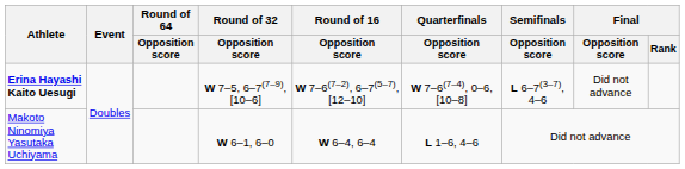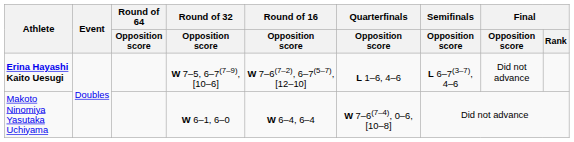 <table class=wikitable style="font-size:90%; text-align:center;">
 <tr>
 <th rowspan="2">Athlete</th>
 <th rowspan="2">Event</th>
 <th>Round of 64</th>
 <th>Round of 32</th>
 <th>Round of 16</th>
 <th>Quarterfinals</th>
 <th>Semifinals</th>
 <th colspan=2>Final</th>
 </tr>
 <tr style="font-size:95%">
 <th>Opposition<br> score</th>
 <th>Opposition<br> score</th>
 <th>Opposition<br> score</th>
 <th>Opposition<br> score</th>
 <th>Opposition<br> score</th>
 <th>Opposition<br> score</th>
 <th>Rank</th>
 </tr>
 <tr>
 <td style="text-align:left"><strong><a href='#'>Erina Hayashi</a><br>Kaito Uesugi</strong></td>
 <td style="text-align:left" rowspan=2><a href='#'>Doubles</a></td>
 <td></td>
 <td><br><strong>W</strong> 7–5, 6–7<sup>(7–9)</sup>, [10–6]</td>
 <td><br><strong>W</strong> 7–6<sup>(7–2)</sup>, 6–7<sup>(5–7)</sup>, [12–10]</td>
-<td><br><strong>W</strong> 7–6<sup>(7–4)</sup>, 0–6, [10–8]</td>
+<td><br><strong>L</strong> 1–6, 4–6</td>
 <td><br><strong>L</strong> 6–7<sup>(3–7)</sup>, 4–6</td>
 <td>Did not advance</td>
 <td></td>
 </tr>
 <tr>
 <td style="text-align:left"><a href='#'>Makoto Ninomiya</a><br><a href='#'>Yasutaka Uchiyama</a></td>
 <td></td>
 <td><br><strong>W</strong> 6–1, 6–0</td>
 <td><br><strong>W</strong> 6–4, 6–4</td>
-<td><br><strong>L</strong> 1–6, 4–6</td>
+<td><br><strong>W</strong> 7–6<sup>(7–4)</sup>, 0–6, [10–8]</td>
 <td colspan=3>Did not advance</td>
 </tr>
 </table>
